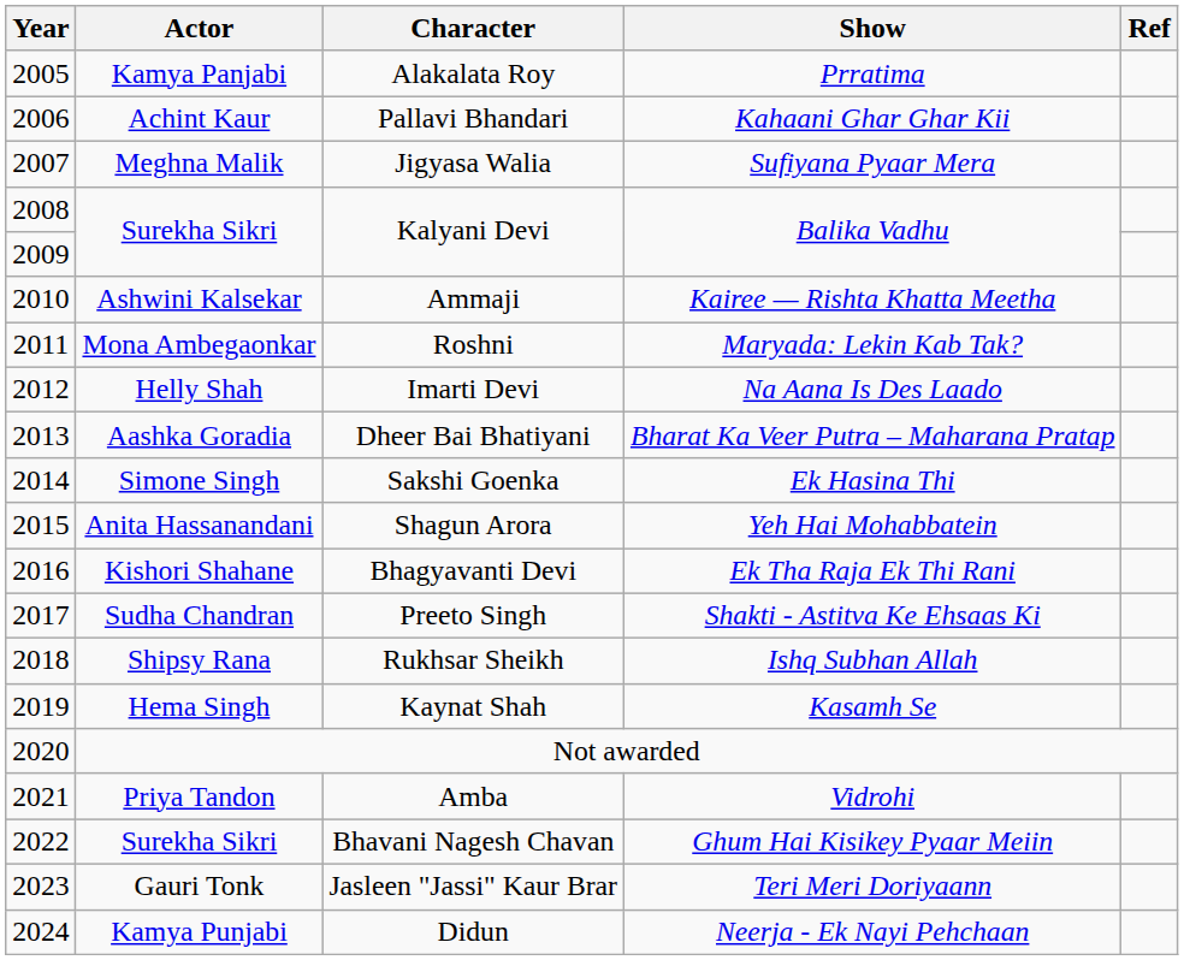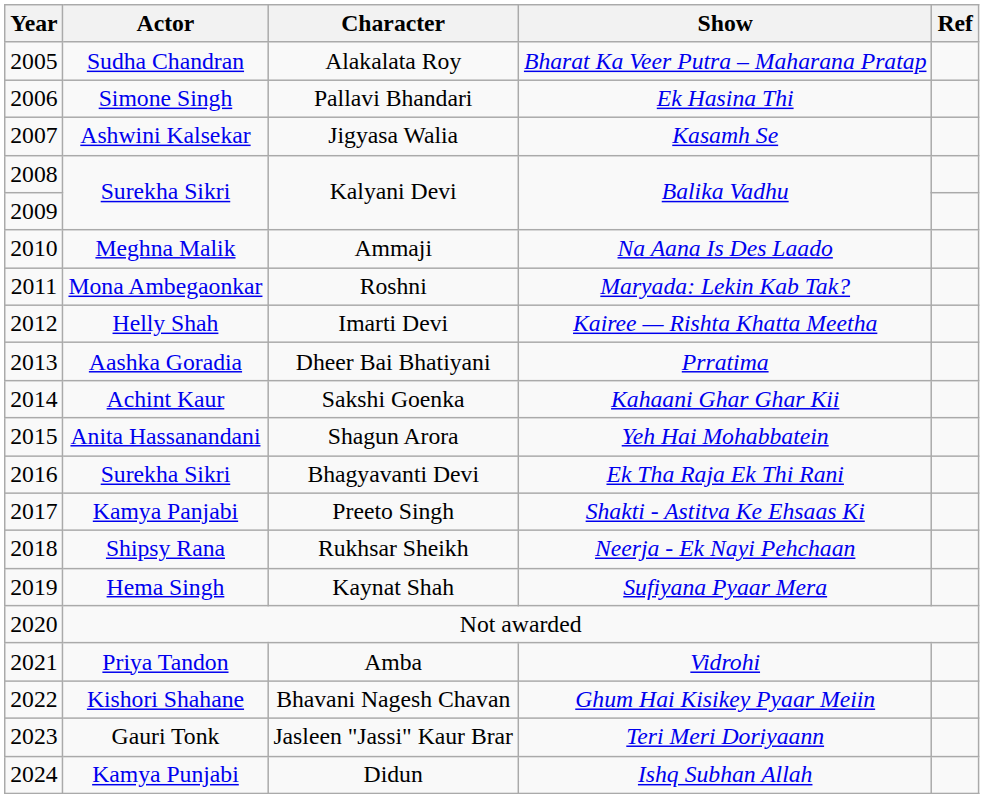 <table class="wikitable sortable" style="text-align:center;">
 <tr>
 <th>Year</th>
 <th>Actor</th>
 <th>Character</th>
 <th>Show</th>
 <th>Ref</th>
 </tr>
 <tr>
 <td>2005</td>
-<td><a href='#'>Kamya Panjabi</a></td>
+<td><a href='#'>Sudha Chandran</a></td>
 <td>Alakalata Roy</td>
-<td><em><a href='#'>Prratima</a></em></td>
+<td><em><a href='#'>Bharat Ka Veer Putra – Maharana Pratap</a></em></td>
 <td></td>
 </tr>
 <tr>
 <td>2006</td>
-<td><a href='#'>Achint Kaur</a></td>
+<td><a href='#'>Simone Singh</a></td>
 <td>Pallavi Bhandari</td>
-<td><em><a href='#'>Kahaani Ghar Ghar Kii</a></em></td>
+<td><em><a href='#'>Ek Hasina Thi</a></em></td>
 <td></td>
 </tr>
 <tr>
 <td>2007</td>
-<td><a href='#'>Meghna Malik</a></td>
+<td><a href='#'>Ashwini Kalsekar</a></td>
 <td>Jigyasa Walia</td>
-<td><em><a href='#'>Sufiyana Pyaar Mera</a></em></td>
+<td><em><a href='#'>Kasamh Se</a></em></td>
 <td></td>
 </tr>
 <tr>
 <td>2008</td>
 <td rowspan=2><a href='#'>Surekha Sikri</a></td>
 <td rowspan=2>Kalyani Devi</td>
 <td rowspan=2><em><a href='#'>Balika Vadhu</a></em></td>
 <td></td>
 </tr>
 <tr>
 <td>2009</td>
 <td></td>
 </tr>
 <tr>
 <td>2010</td>
-<td><a href='#'>Ashwini Kalsekar</a></td>
+<td><a href='#'>Meghna Malik</a></td>
 <td>Ammaji</td>
-<td><em><a href='#'>Kairee — Rishta Khatta Meetha</a></em></td>
+<td><em><a href='#'>Na Aana Is Des Laado</a></em></td>
 <td></td>
 </tr>
 <tr>
 <td>2011</td>
 <td><a href='#'>Mona Ambegaonkar</a></td>
 <td>Roshni</td>
 <td><em><a href='#'>Maryada: Lekin Kab Tak?</a></em></td>
 <td></td>
 </tr>
 <tr>
 <td>2012</td>
 <td><a href='#'>Helly Shah</a></td>
 <td>Imarti Devi</td>
-<td><em><a href='#'>Na Aana Is Des Laado</a></em></td>
+<td><em><a href='#'>Kairee — Rishta Khatta Meetha</a></em></td>
 <td></td>
 </tr>
 <tr>
 <td>2013</td>
 <td><a href='#'>Aashka Goradia</a></td>
 <td>Dheer Bai Bhatiyani</td>
-<td><em><a href='#'>Bharat Ka Veer Putra – Maharana Pratap</a></em></td>
+<td><em><a href='#'>Prratima</a></em></td>
 <td></td>
 </tr>
 <tr>
 <td>2014</td>
-<td><a href='#'>Simone Singh</a></td>
+<td><a href='#'>Achint Kaur</a></td>
 <td>Sakshi Goenka</td>
-<td><em><a href='#'>Ek Hasina Thi</a></em></td>
+<td><em><a href='#'>Kahaani Ghar Ghar Kii</a></em></td>
 <td></td>
 </tr>
 <tr>
 <td>2015</td>
 <td><a href='#'>Anita Hassanandani</a></td>
 <td>Shagun Arora</td>
 <td><em><a href='#'>Yeh Hai Mohabbatein</a></em></td>
 <td></td>
 </tr>
 <tr>
 <td>2016</td>
-<td><a href='#'>Kishori Shahane</a></td>
+<td><a href='#'>Surekha Sikri</a></td>
 <td>Bhagyavanti Devi</td>
 <td><em><a href='#'>Ek Tha Raja Ek Thi Rani</a></em></td>
 <td></td>
 </tr>
 <tr>
 <td>2017</td>
-<td><a href='#'>Sudha Chandran</a></td>
+<td><a href='#'>Kamya Panjabi</a></td>
 <td>Preeto Singh</td>
 <td><em><a href='#'>Shakti - Astitva Ke Ehsaas Ki</a></em></td>
 <td></td>
 </tr>
 <tr>
 <td>2018</td>
 <td><a href='#'>Shipsy Rana</a></td>
 <td>Rukhsar Sheikh</td>
-<td><em><a href='#'>Ishq Subhan Allah</a></em></td>
+<td><em><a href='#'>Neerja - Ek Nayi Pehchaan</a></em></td>
 <td></td>
 </tr>
 <tr>
 <td>2019</td>
 <td><a href='#'>Hema Singh</a></td>
 <td>Kaynat Shah</td>
-<td><em><a href='#'>Kasamh Se</a></em></td>
+<td><em><a href='#'>Sufiyana Pyaar Mera</a></em></td>
 <td></td>
 </tr>
 <tr>
 <td>2020</td>
 <td colspan=4>Not awarded</td>
 </tr>
 <tr>
 <td>2021</td>
 <td><a href='#'>Priya Tandon</a></td>
 <td>Amba</td>
 <td><em><a href='#'>Vidrohi</a></em></td>
 <td></td>
 </tr>
 <tr>
 <td>2022</td>
-<td><a href='#'>Surekha Sikri</a></td>
+<td><a href='#'>Kishori Shahane</a></td>
 <td>Bhavani Nagesh Chavan</td>
 <td><em><a href='#'>Ghum Hai Kisikey Pyaar Meiin</a></em></td>
 <td></td>
 </tr>
 <tr>
 <td>2023</td>
 <td>Gauri Tonk</td>
 <td>Jasleen "Jassi" Kaur Brar</td>
 <td><em><a href='#'>Teri Meri Doriyaann</a></em></td>
 <td></td>
 </tr>
 <tr>
 <td>2024</td>
 <td><a href='#'>Kamya Punjabi</a></td>
 <td>Didun</td>
-<td><em><a href='#'>Neerja - Ek Nayi Pehchaan</a></em></td>
+<td><em><a href='#'>Ishq Subhan Allah</a></em></td>
 <td></td>
 </tr>
 <tr>
 </tr>
 </table>
